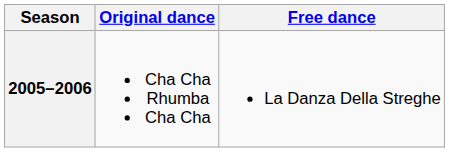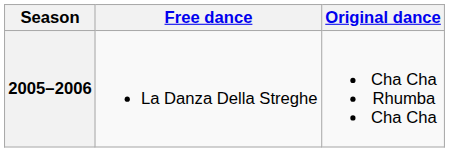 <table class=wikitable style=text-align:center>
 <tr>
 <th>Season</th>
+<th><a href='#'>Free dance</a></th>
 <th><a href='#'>Original dance</a></th>
-<th><a href='#'>Free dance</a></th>
 </tr>
 <tr>
 <th>2005–2006 <br> </th>
+<td><br><ul><li>La Danza Della Streghe</li></ul></td>
 <td><br><ul><li>Cha Cha</li><li>Rhumba</li><li>Cha Cha</li></ul></td>
-<td><br><ul><li>La Danza Della Streghe</li></ul></td>
 </tr>
 </table>
